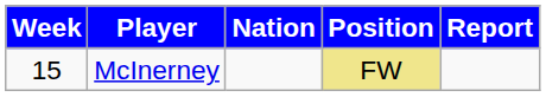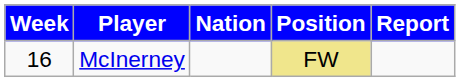 <table class="wikitable" style="font-size: 95%; text-align: center;">
 <tr>
 <th style="background:#0000FF; color:white; text-align:center;">Week</th>
 <th style="background:#0000FF; color:white; text-align:center;">Player</th>
 <th style="background:#0000FF; color:white; text-align:center;">Nation</th>
 <th style="background:#0000FF; color:white; text-align:center;">Position</th>
 <th style="background:#0000FF; color:white; text-align:center;">Report</th>
 </tr>
 <tr>
-<td>15</td>
+<td>16</td>
 <td style="text-align:left;"><a href='#'>McInerney</a></td>
 <td style="text-align:left;"></td>
 <td style="background: khaki;">FW</td>
 <td></td>
 </tr>
 </table>
